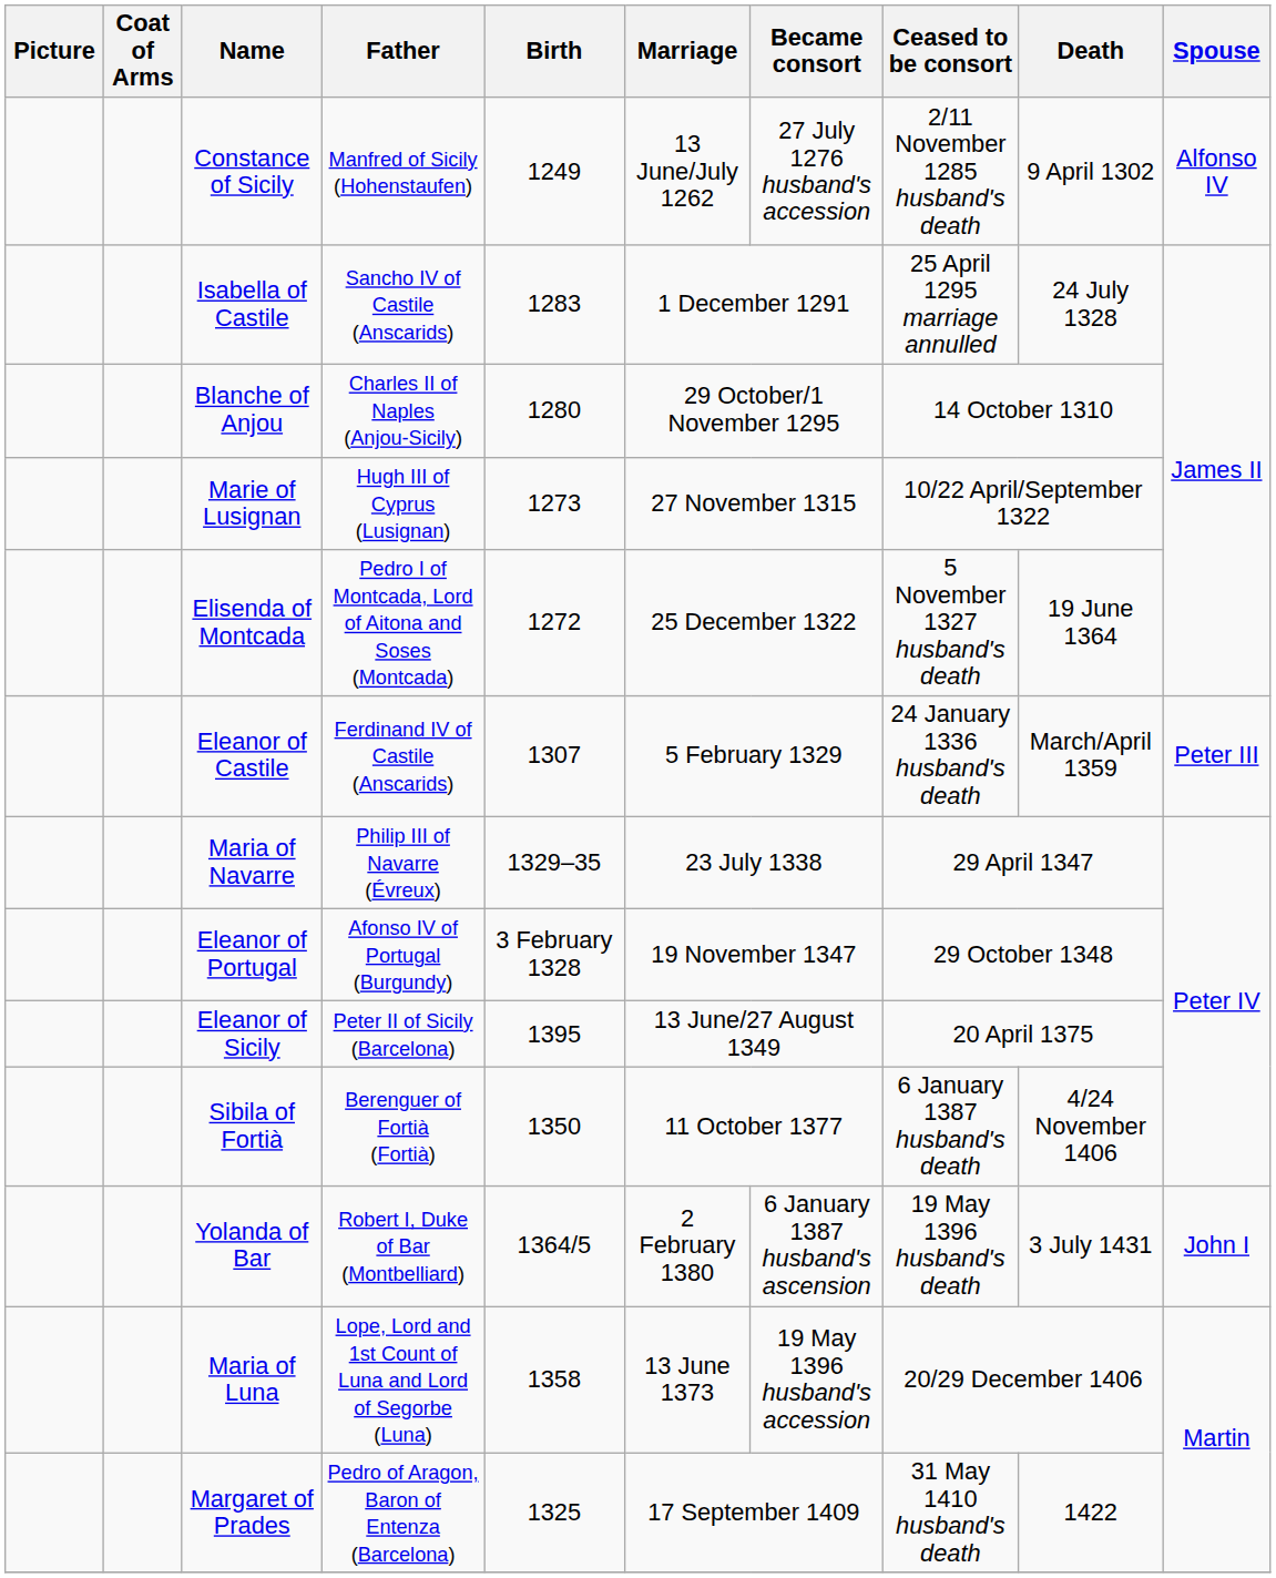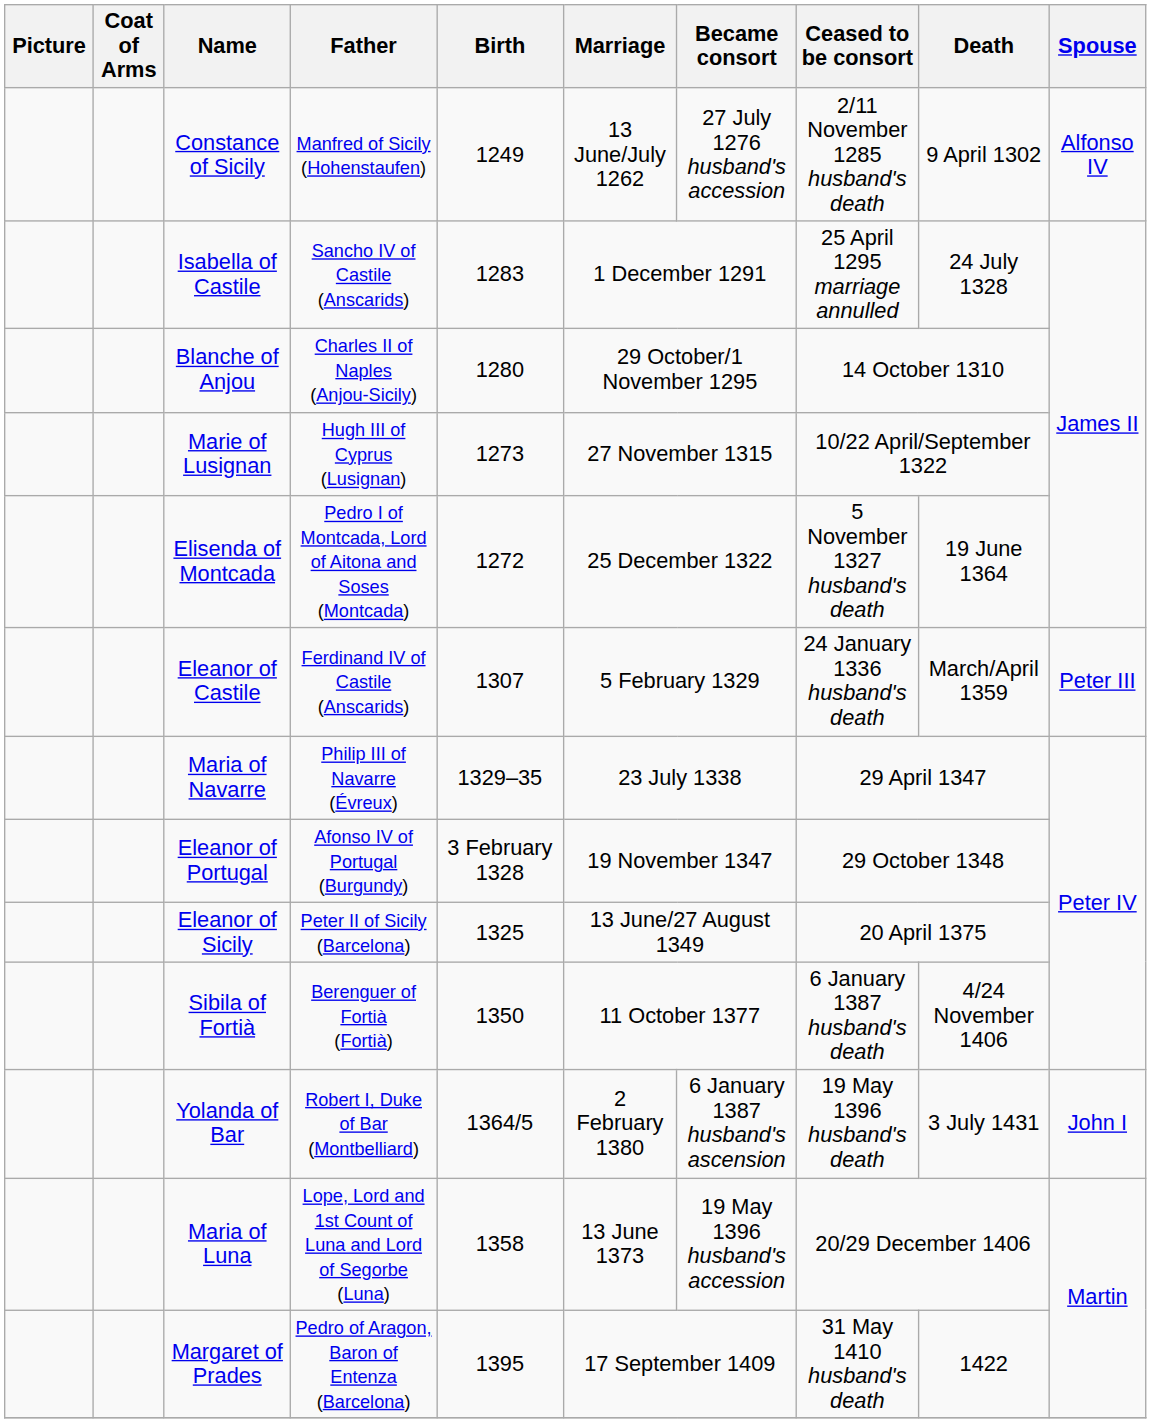 <table width=95% class="wikitable">
 <tr>
 <th width = "4%">Picture</th>
 <th width = "4%">Coat of Arms</th>
 <th width = "10%">Name</th>
 <th width = "9%">Father</th>
 <th width = "10%">Birth</th>
 <th width = "9%">Marriage</th>
 <th width = "9%">Became consort</th>
 <th width = "9%">Ceased to be consort</th>
 <th width = "9%">Death</th>
 <th width = "6%"><a href='#'>Spouse</a></th>
 </tr>
 <tr>
 <td align="center"></td>
 <td align="center"></td>
 <td align="center"><a href='#'>Constance of Sicily</a><br></td>
 <td align="center"><small><a href='#'>Manfred of Sicily</a><br>(<a href='#'>Hohenstaufen</a>)</small></td>
 <td align="center">1249</td>
 <td align="center">13 June/July 1262</td>
 <td align="center">27 July 1276<br><em>husband's accession</em></td>
 <td align="center">2/11 November 1285<br><em>husband's death</em></td>
 <td align="center">9 April 1302</td>
 <td align="center"><a href='#'>Alfonso IV</a></td>
 </tr>
 <tr>
 <td align="center"></td>
 <td align="center"></td>
 <td align="center"><a href='#'>Isabella of Castile</a><br></td>
 <td align="center"><small><a href='#'>Sancho IV of Castile</a><br>(<a href='#'>Anscarids</a>)</small></td>
 <td align="center">1283</td>
 <td align="center" colspan="2">1 December 1291</td>
 <td align="center">25 April 1295<br><em>marriage annulled</em></td>
 <td align="center">24 July 1328</td>
 <td align="center" rowspan="4"><a href='#'>James II</a></td>
 </tr>
 <tr>
 <td align="center"></td>
 <td align="center"></td>
 <td align="center"><a href='#'>Blanche of Anjou</a><br></td>
 <td align="center"><small><a href='#'>Charles II of Naples</a><br>(<a href='#'>Anjou-Sicily</a>)</small></td>
 <td align="center">1280</td>
 <td align="center" colspan="2">29 October/1 November 1295</td>
 <td align="center" colspan="2">14 October 1310</td>
 </tr>
 <tr>
 <td align="center"></td>
 <td align="center"></td>
 <td align="center"><a href='#'>Marie of Lusignan</a><br></td>
 <td align="center"><small><a href='#'>Hugh III of Cyprus</a><br>(<a href='#'>Lusignan</a>)</small></td>
 <td align="center">1273</td>
 <td align="center" colspan="2">27 November 1315</td>
 <td align="center" colspan="2">10/22 April/September 1322</td>
 </tr>
 <tr>
 <td align="center"></td>
 <td align="center"></td>
 <td align="center"><a href='#'>Elisenda of Montcada</a><br></td>
 <td align="center"><small><a href='#'>Pedro I of Montcada, Lord of Aitona and Soses</a><br>(<a href='#'>Montcada</a>)</small></td>
 <td align="center">1272</td>
 <td align="center" colspan="2">25 December 1322</td>
 <td align="center">5 November 1327<br><em>husband's death</em></td>
 <td align="center">19 June 1364</td>
 </tr>
 <tr>
 <td align="center"></td>
 <td align="center"></td>
 <td align="center"><a href='#'>Eleanor of Castile</a><br></td>
 <td align="center"><small><a href='#'>Ferdinand IV of Castile</a><br>(<a href='#'>Anscarids</a>)</small></td>
 <td align="center">1307</td>
 <td align="center" colspan="2">5 February 1329</td>
 <td align="center">24 January 1336<br><em>husband's death</em></td>
 <td align="center">March/April 1359</td>
 <td align="center"><a href='#'>Peter III</a></td>
 </tr>
 <tr>
 <td align="center"></td>
 <td align="center"></td>
 <td align="center"><a href='#'>Maria of Navarre</a><br></td>
 <td align="center"><small><a href='#'>Philip III of Navarre</a><br>(<a href='#'>Évreux</a>)</small></td>
 <td align="center">1329–35</td>
 <td align="center" colspan="2">23 July 1338</td>
 <td align="center" colspan="2">29 April 1347</td>
 <td align="center" rowspan="4"><a href='#'>Peter IV</a></td>
 </tr>
 <tr>
 <td align="center"></td>
 <td align="center"></td>
 <td align="center"><a href='#'>Eleanor of Portugal</a><br></td>
 <td align="center"><small><a href='#'>Afonso IV of Portugal</a><br>(<a href='#'>Burgundy</a>)</small></td>
 <td align="center">3 February 1328</td>
 <td align="center" colspan="2">19 November 1347</td>
 <td align="center" colspan="2">29 October 1348</td>
 </tr>
 <tr>
 <td align="center"></td>
 <td align="center"></td>
 <td align="center"><a href='#'>Eleanor of Sicily</a><br></td>
 <td align="center"><small><a href='#'>Peter II of Sicily</a><br>(<a href='#'>Barcelona</a>)</small></td>
-<td align="center">1395</td>
+<td align="center">1325</td>
 <td align="center" colspan="2">13 June/27 August 1349</td>
 <td align="center" colspan="2">20 April 1375</td>
 </tr>
 <tr>
 <td align="center"></td>
 <td align="center"></td>
 <td align="center"><a href='#'>Sibila of Fortià</a><br></td>
 <td align="center"><small><a href='#'>Berenguer of Fortià</a><br>(<a href='#'>Fortià</a>)</small></td>
 <td align="center">1350</td>
 <td align="center" colspan="2">11 October 1377</td>
 <td align="center">6 January 1387<br><em>husband's death</em></td>
 <td align="center">4/24 November 1406</td>
 </tr>
 <tr>
 <td align="center"></td>
 <td align="center"></td>
 <td align="center"><a href='#'>Yolanda of Bar</a><br></td>
 <td align="center"><small><a href='#'>Robert I, Duke of Bar</a><br>(<a href='#'>Montbelliard</a>)</small></td>
 <td align="center">1364/5</td>
 <td align="center">2 February 1380</td>
 <td align="center">6 January 1387 <br><em>husband's ascension</em></td>
 <td align="center">19 May 1396<br><em>husband's death</em></td>
 <td align="center">3 July 1431</td>
 <td align="center"><a href='#'>John I</a></td>
 </tr>
 <tr>
 <td align="center"></td>
 <td align="center"></td>
 <td align="center"><a href='#'>Maria of Luna</a><br></td>
 <td align="center"><small><a href='#'>Lope, Lord and 1st Count of Luna and Lord of Segorbe</a><br>(<a href='#'>Luna</a>)</small></td>
 <td align="center">1358</td>
 <td align="center">13 June 1373</td>
 <td align="center">19 May 1396<br><em>husband's accession</em></td>
 <td align="center" colspan="2">20/29 December 1406</td>
 <td align="center" rowspan="2"><a href='#'>Martin</a></td>
 </tr>
 <tr>
 <td align="center"></td>
 <td align="center"></td>
 <td align="center"><a href='#'>Margaret of Prades</a><br></td>
 <td align="center"><small><a href='#'>Pedro of Aragon, Baron of Entenza</a><br>(<a href='#'>Barcelona</a>)</small></td>
-<td align="center">1325</td>
+<td align="center">1395</td>
 <td align="center" colspan="2">17 September 1409</td>
 <td align="center">31 May 1410<br><em>husband's death</em></td>
 <td align="center">1422</td>
 </tr>
 <tr>
 </tr>
 </table>
